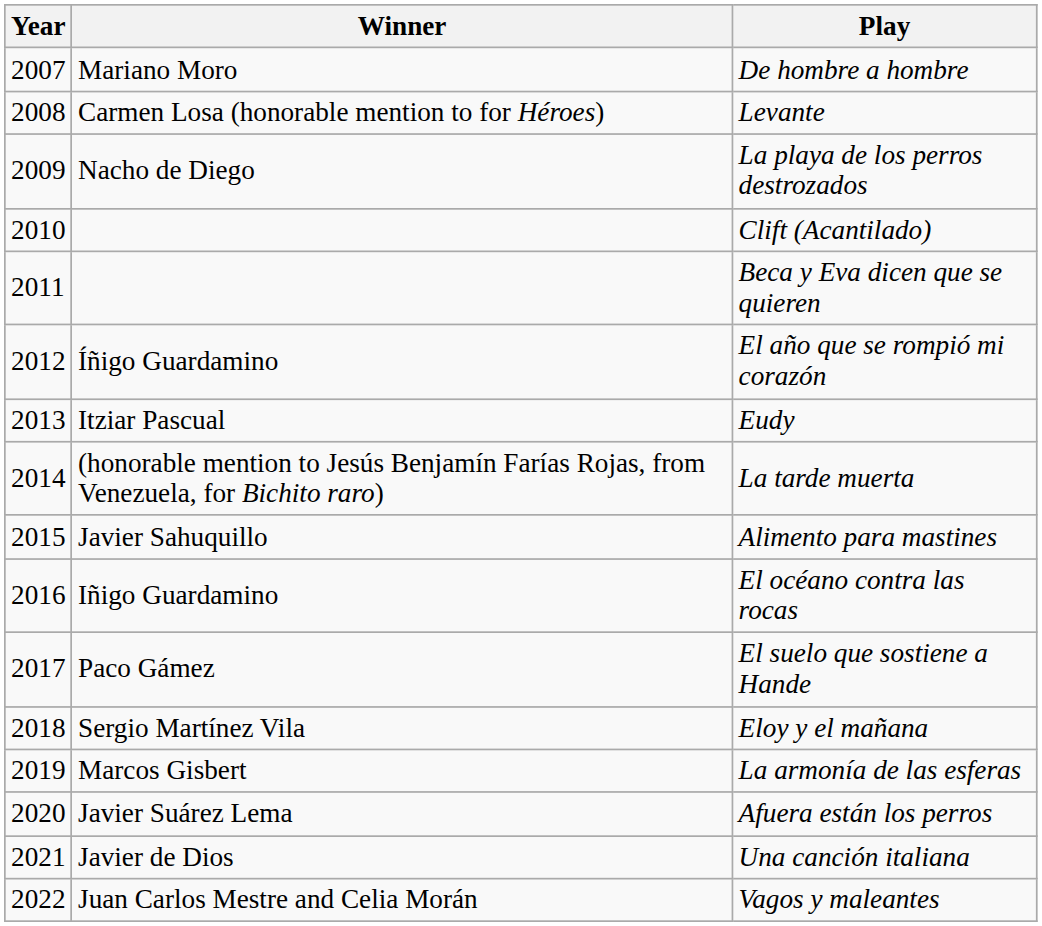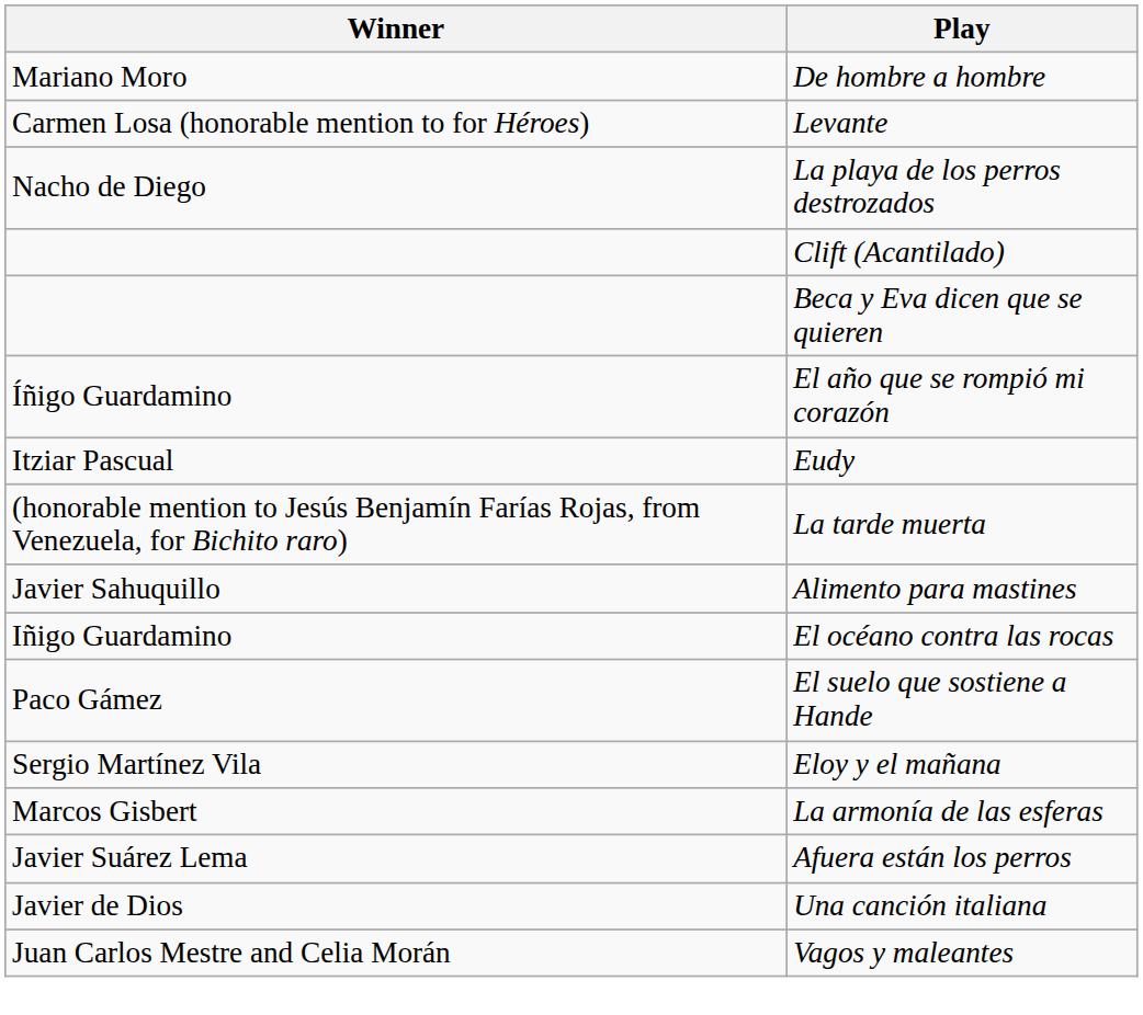 <table class="wikitable">
 <tr>
-<th>Year</th>
 <th>Winner</th>
 <th>Play</th>
 </tr>
 <tr>
-<td>2007</td>
 <td>Mariano Moro</td>
 <td><em>De hombre a hombre</em></td>
 </tr>
 <tr>
-<td>2008</td>
 <td>Carmen Losa (honorable mention to  for <em>Héroes</em>)</td>
 <td><em>Levante</em></td>
 </tr>
 <tr>
-<td>2009</td>
 <td>Nacho de Diego</td>
 <td><em>La playa de los perros destrozados</em></td>
 </tr>
 <tr>
-<td>2010</td>
 <td></td>
 <td><em>Clift (Acantilado)</em></td>
 </tr>
 <tr>
-<td>2011</td>
 <td></td>
 <td><em>Beca y Eva dicen que se quieren</em></td>
 </tr>
 <tr>
-<td>2012</td>
 <td>Íñigo Guardamino</td>
 <td><em>El año que se rompió mi corazón</em></td>
 </tr>
 <tr>
-<td>2013</td>
 <td>Itziar Pascual</td>
 <td><em>Eudy</em></td>
 </tr>
 <tr>
-<td>2014</td>
 <td> (honorable mention to Jesús Benjamín Farías Rojas, from Venezuela, for <em>Bichito raro</em>)</td>
 <td><em>La tarde muerta</em></td>
 </tr>
 <tr>
-<td>2015</td>
 <td>Javier Sahuquillo</td>
 <td><em>Alimento para mastines</em></td>
 </tr>
 <tr>
-<td>2016</td>
 <td>Iñigo Guardamino</td>
 <td><em>El océano contra las rocas</em></td>
 </tr>
 <tr>
-<td>2017</td>
 <td>Paco Gámez</td>
 <td><em>El suelo que sostiene a Hande</em></td>
 </tr>
 <tr>
-<td>2018</td>
 <td>Sergio Martínez Vila</td>
 <td><em>Eloy y el mañana</em></td>
 </tr>
 <tr>
-<td>2019</td>
 <td>Marcos Gisbert</td>
 <td><em>La armonía de las esferas</em></td>
 </tr>
 <tr>
-<td>2020</td>
 <td>Javier Suárez Lema</td>
 <td><em>Afuera están los perros</em></td>
 </tr>
 <tr>
-<td>2021</td>
 <td>Javier de Dios</td>
 <td><em>Una canción italiana</em></td>
 </tr>
 <tr>
-<td>2022</td>
 <td>Juan Carlos Mestre and Celia Morán</td>
 <td><em>Vagos y maleantes</em></td>
 </tr>
 </table>
